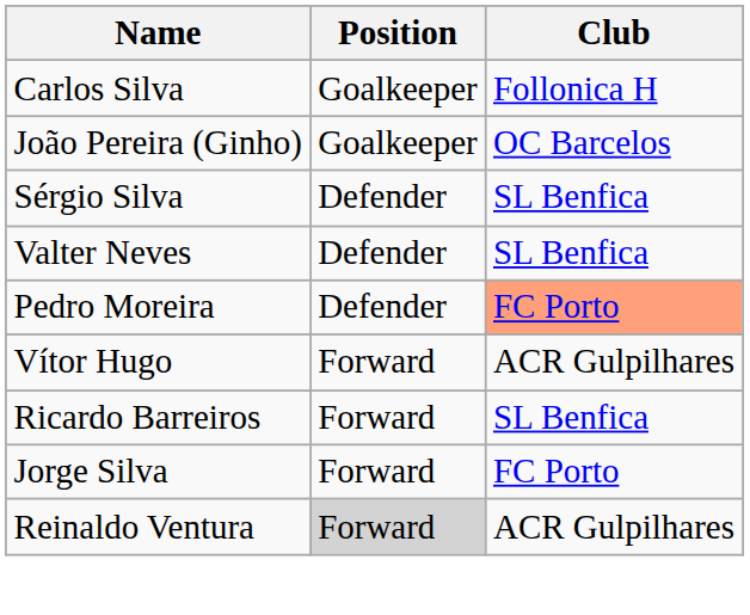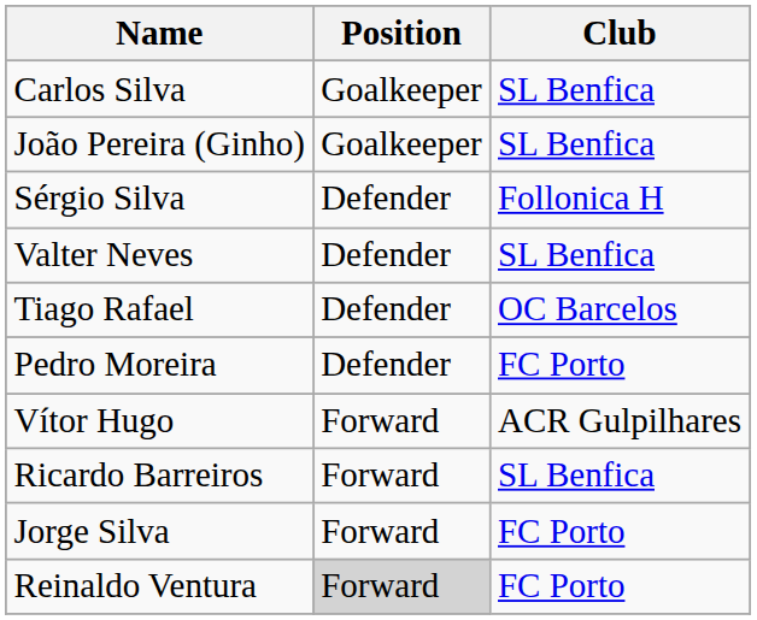 <table class="wikitable">
 <tr>
 <th>Name</th>
 <th>Position</th>
 <th>Club</th>
 </tr>
 <tr>
 <td>Carlos Silva</td>
 <td>Goalkeeper</td>
-<td><a href='#'>Follonica H</a></td>
+<td><a href='#'>SL Benfica</a></td>
 </tr>
 <tr>
 <td>João Pereira (Ginho)</td>
 <td>Goalkeeper</td>
-<td><a href='#'>OC Barcelos</a></td>
+<td><a href='#'>SL Benfica</a></td>
 </tr>
 <tr>
 <td>Sérgio Silva</td>
 <td>Defender</td>
-<td><a href='#'>SL Benfica</a></td>
+<td><a href='#'>Follonica H</a></td>
 </tr>
 <tr>
 <td>Valter Neves</td>
 <td>Defender</td>
 <td><a href='#'>SL Benfica</a></td>
 </tr>
 <tr>
+<td>Tiago Rafael</td>
+<td>Defender</td>
+<td><a href='#'>OC Barcelos</a></td>
+</tr>
+<tr>
 <td>Pedro Moreira</td>
 <td>Defender</td>
-<td style="background: lightsalmon;"><a href='#'>FC Porto</a></td>
+<td><a href='#'>FC Porto</a></td>
 </tr>
 <tr>
 <td>Vítor Hugo</td>
 <td>Forward</td>
 <td>ACR Gulpilhares</td>
 </tr>
 <tr>
 <td>Ricardo Barreiros</td>
 <td>Forward</td>
 <td><a href='#'>SL Benfica</a></td>
 </tr>
 <tr>
 <td>Jorge Silva</td>
 <td>Forward</td>
 <td><a href='#'>FC Porto</a></td>
 </tr>
 <tr>
 <td>Reinaldo Ventura</td>
 <td style="background: lightgrey;">Forward</td>
-<td>ACR Gulpilhares</td>
+<td><a href='#'>FC Porto</a></td>
 </tr>
 </table>
